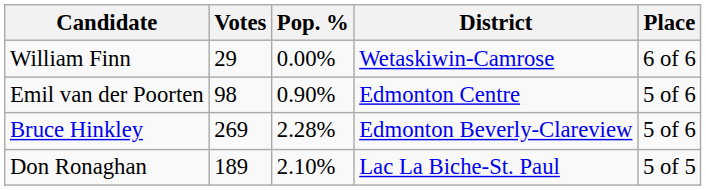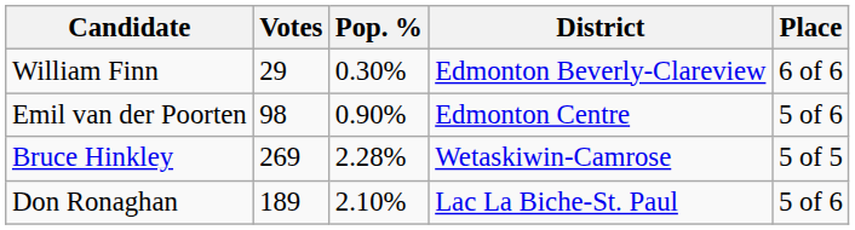 <table class="wikitable">
 <tr>
 <th>Candidate</th>
 <th>Votes</th>
 <th>Pop. %</th>
 <th>District</th>
 <th>Place</th>
 </tr>
 <tr>
 <td>William Finn</td>
 <td>29</td>
-<td>0.00%</td>
-<td><a href='#'>Wetaskiwin-Camrose</a></td>
+<td>0.30%</td>
+<td><a href='#'>Edmonton Beverly-Clareview</a></td>
 <td>6 of 6</td>
 </tr>
 <tr>
 <td>Emil van der Poorten</td>
 <td>98</td>
 <td>0.90%</td>
 <td><a href='#'>Edmonton Centre</a></td>
 <td>5 of 6</td>
 </tr>
 <tr>
 <td><a href='#'>Bruce Hinkley</a></td>
 <td>269</td>
 <td>2.28%</td>
-<td><a href='#'>Edmonton Beverly-Clareview</a></td>
-<td>5 of 6</td>
+<td><a href='#'>Wetaskiwin-Camrose</a></td>
+<td>5 of 5</td>
 </tr>
 <tr>
 <td>Don Ronaghan</td>
 <td>189</td>
 <td>2.10%</td>
 <td><a href='#'>Lac La Biche-St. Paul</a></td>
-<td>5 of 5</td>
+<td>5 of 6</td>
 </tr>
 </table>
